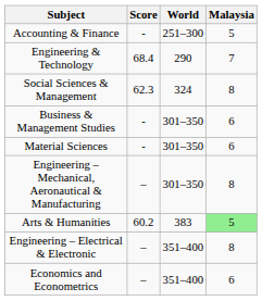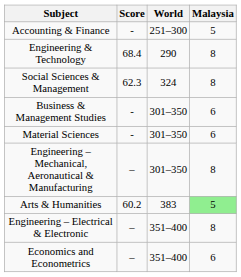 <table class="wikitable" style="text-align:center; float: right; margin-left: 1em; clear: right">
 <tr>
 <th style="width: 10em;">Subject</th>
 <th>Score</th>
 <th>World</th>
 <th>Malaysia</th>
 </tr>
 <tr>
 <td>Accounting & Finance</td>
 <td>-</td>
 <td>251–300</td>
 <td>5</td>
 </tr>
 <tr>
 <td>Engineering & Technology</td>
 <td>68.4</td>
 <td>290</td>
-<td>7</td>
+<td>8</td>
 </tr>
 <tr>
 <td>Social Sciences & Management</td>
 <td>62.3</td>
 <td>324</td>
 <td>8</td>
 </tr>
 <tr>
 <td>Business & Management Studies</td>
 <td>-</td>
 <td>301–350</td>
 <td>6</td>
 </tr>
 <tr>
 <td>Material Sciences</td>
 <td>-</td>
 <td>301–350</td>
 <td>6</td>
 </tr>
 <tr>
 <td>Engineering – Mechanical, Aeronautical & Manufacturing</td>
 <td>–</td>
 <td>301–350</td>
 <td>8</td>
 </tr>
 <tr>
 <td>Arts & Humanities</td>
 <td>60.2</td>
 <td>383</td>
 <td style="background: lightgreen;">5</td>
 </tr>
 <tr>
 <td>Engineering – Electrical & Electronic</td>
 <td>–</td>
 <td>351–400</td>
 <td>8</td>
 </tr>
 <tr>
 <td>Economics and Econometrics</td>
 <td>–</td>
 <td>351–400</td>
 <td>6</td>
 </tr>
 </table>
